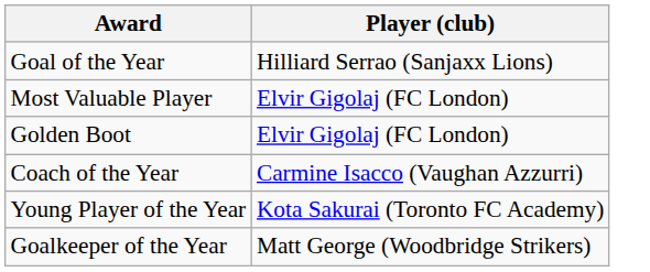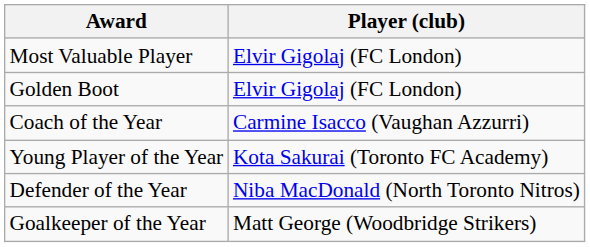 <table class="wikitable">
 <tr>
 <th>Award</th>
 <th>Player (club)</th>
-</tr>
-<tr>
-<td>Goal of the Year</td>
-<td>Hilliard Serrao (Sanjaxx Lions)</td>
 </tr>
 <tr>
 <td>Most Valuable Player</td>
 <td><a href='#'>Elvir Gigolaj</a> (FC London)</td>
 </tr>
 <tr>
 <td>Golden Boot</td>
 <td><a href='#'>Elvir Gigolaj</a> (FC London)</td>
 </tr>
 <tr>
 <td>Coach of the Year</td>
 <td><a href='#'>Carmine Isacco</a> (Vaughan Azzurri)</td>
 </tr>
 <tr>
 <td>Young Player of the Year</td>
 <td><a href='#'>Kota Sakurai</a> (Toronto FC Academy)</td>
 </tr>
 <tr>
+<td>Defender of the Year</td>
+<td><a href='#'>Niba MacDonald</a> (North Toronto Nitros)</td>
+</tr>
+<tr>
 <td>Goalkeeper of the Year</td>
 <td>Matt George (Woodbridge Strikers)</td>
 </tr>
 </table>
